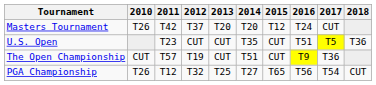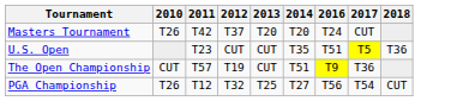 <table class="wikitable" style="font-size:95%;text-align:center;">
 <tr>
 <th>Tournament</th>
 <th>2010</th>
 <th>2011</th>
 <th>2012</th>
 <th>2013</th>
 <th>2014</th>
-<th>2015</th>
 <th>2016</th>
 <th>2017</th>
 <th>2018</th>
 </tr>
 <tr>
 <td align=left><a href='#'>Masters Tournament</a></td>
 <td>T26</td>
 <td>T42</td>
 <td>T37</td>
 <td>T20</td>
 <td>T20</td>
-<td>T12</td>
 <td>T24</td>
 <td>CUT</td>
 <td style="background:#eeeeee;"></td>
 </tr>
 <tr>
 <td align=left><a href='#'>U.S. Open</a></td>
 <td style="background:#eeeeee;"></td>
 <td>T23</td>
 <td>CUT</td>
 <td>CUT</td>
 <td>T35</td>
-<td>CUT</td>
 <td>T51</td>
 <td style="background:yellow;">T5</td>
 <td>T36</td>
 </tr>
 <tr>
 <td align=left><a href='#'>The Open Championship</a></td>
 <td>CUT</td>
 <td>T57</td>
 <td>T19</td>
 <td>CUT</td>
 <td>T51</td>
-<td>CUT</td>
 <td style="background:yellow;">T9</td>
 <td>T36</td>
 <td style="background:#eeeeee;"></td>
 </tr>
 <tr>
 <td align=left><a href='#'>PGA Championship</a></td>
 <td>T26</td>
 <td>T12</td>
 <td>T32</td>
 <td>T25</td>
 <td>T27</td>
-<td>T65</td>
 <td>T56</td>
 <td>T54</td>
 <td>CUT</td>
 </tr>
 </table>
